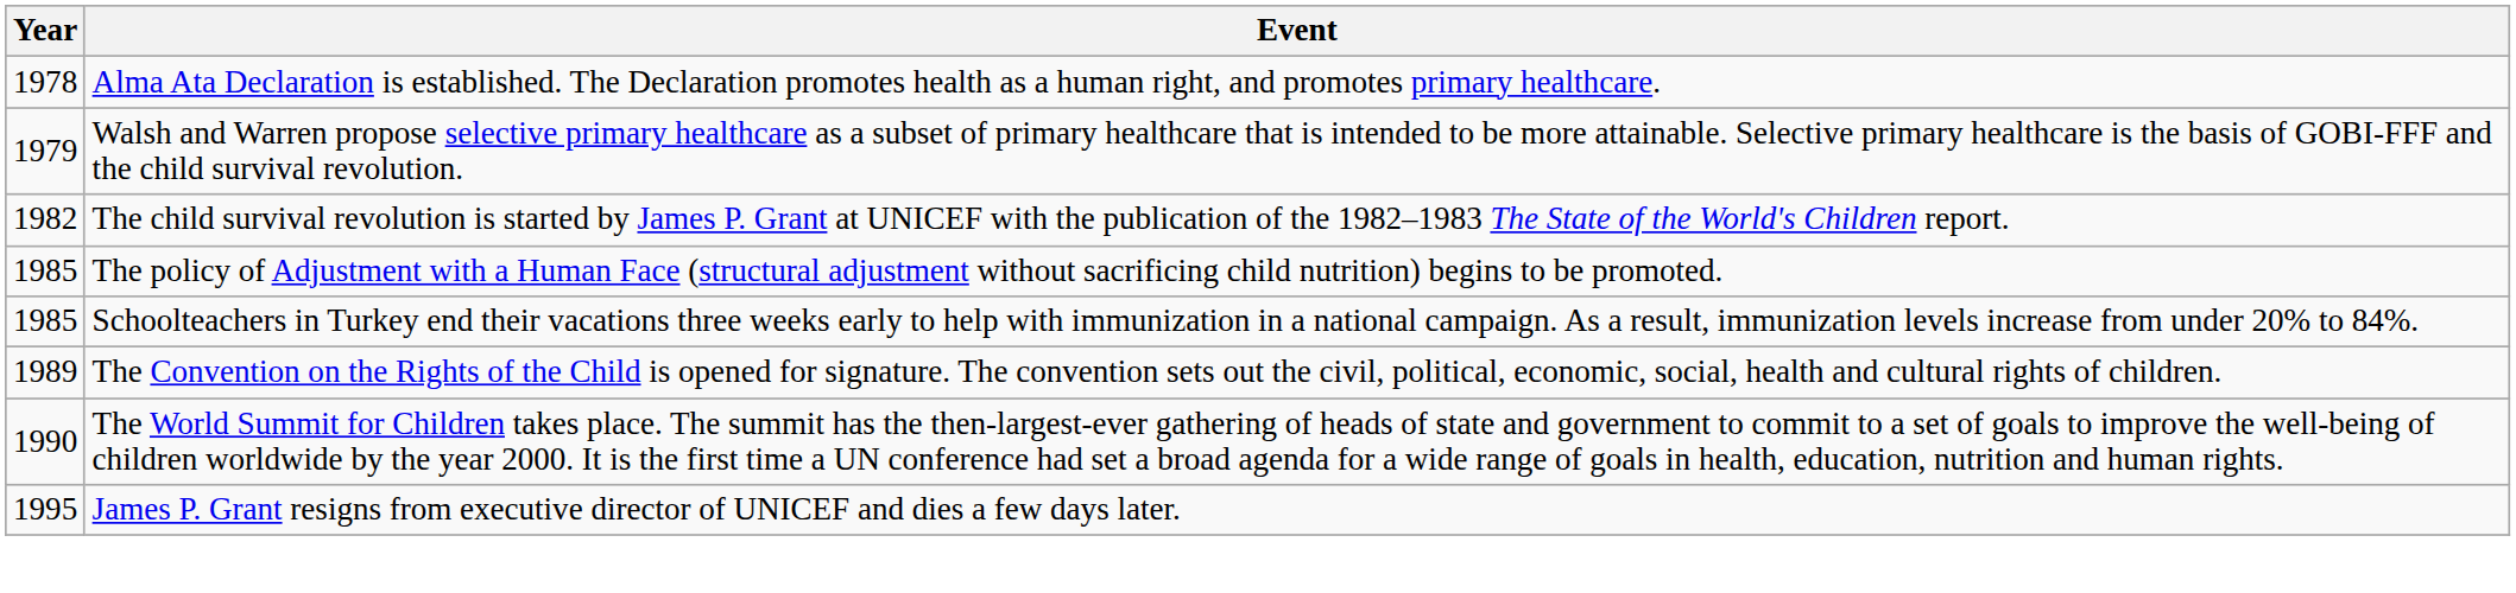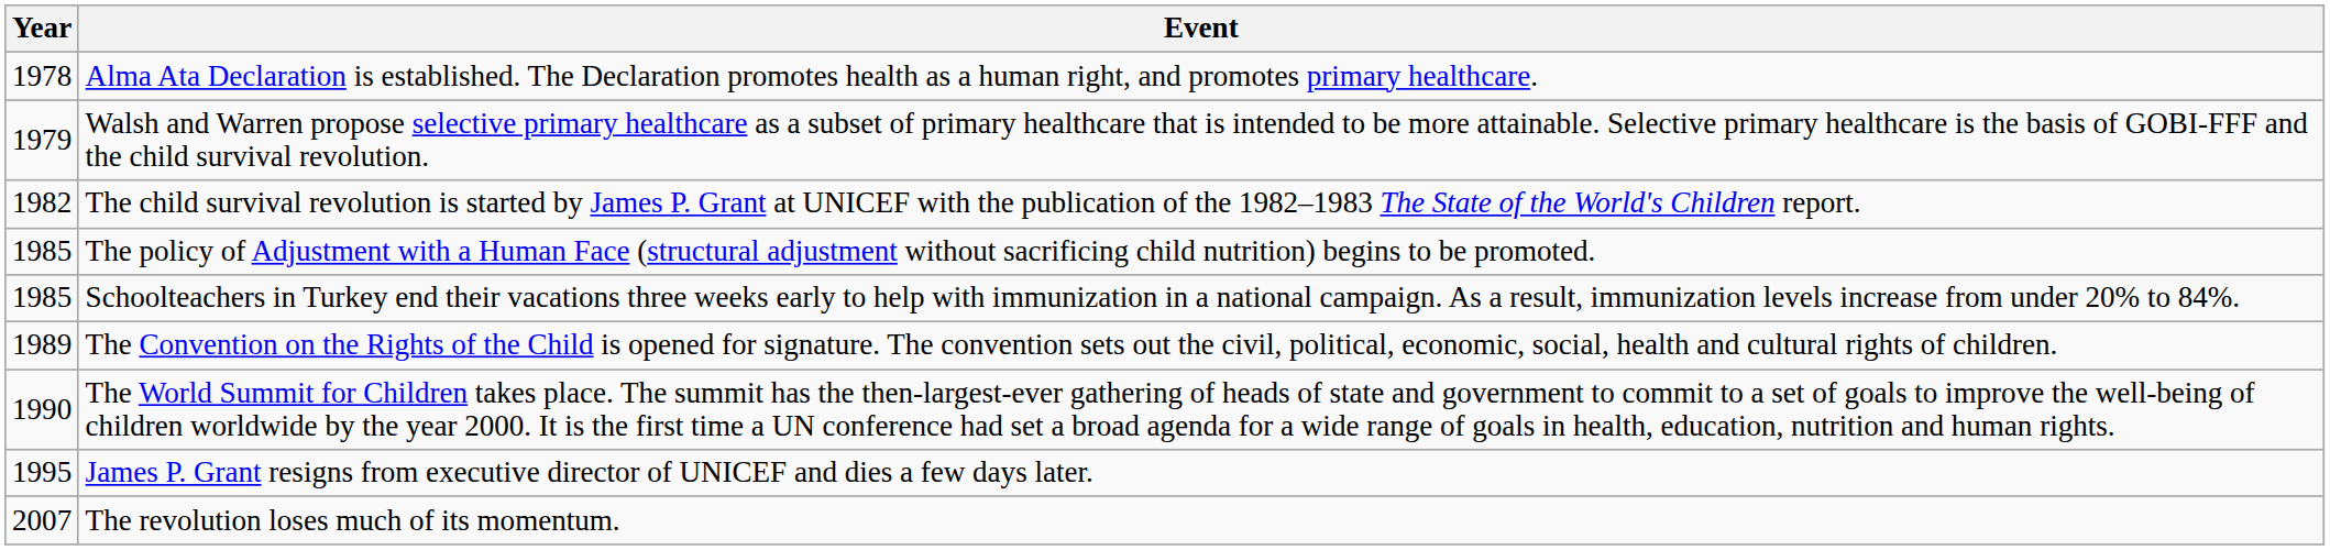 <table class="sortable wikitable">
 <tr>
 <th>Year</th>
 <th>Event</th>
 </tr>
 <tr>
 <td>1978</td>
 <td><a href='#'>Alma Ata Declaration</a> is established. The Declaration promotes health as a human right, and promotes <a href='#'>primary healthcare</a>.</td>
 </tr>
 <tr>
 <td>1979</td>
 <td>Walsh and Warren propose <a href='#'>selective primary healthcare</a> as a subset of primary healthcare that is intended to be more attainable. Selective primary healthcare is the basis of GOBI-FFF and the child survival revolution.</td>
 </tr>
 <tr>
 <td>1982</td>
 <td>The child survival revolution is started by <a href='#'>James P. Grant</a> at UNICEF with the publication of the 1982–1983 <em><a href='#'>The State of the World's Children</a></em> report.</td>
 </tr>
 <tr>
 <td>1985</td>
 <td>The policy of <a href='#'>Adjustment with a Human Face</a> (<a href='#'>structural adjustment</a> without sacrificing child nutrition) begins to be promoted.</td>
 </tr>
 <tr>
 <td>1985</td>
 <td>Schoolteachers in Turkey end their vacations three weeks early to help with immunization in a national campaign. As a result, immunization levels increase from under 20% to 84%.</td>
 </tr>
 <tr>
 <td>1989</td>
 <td>The <a href='#'>Convention on the Rights of the Child</a> is opened for signature. The convention sets out the civil, political, economic, social, health and cultural rights of children.</td>
 </tr>
 <tr>
 <td>1990</td>
 <td>The <a href='#'>World Summit for Children</a> takes place. The summit has the then-largest-ever gathering of heads of state and government to commit to a set of goals to improve the well-being of children worldwide by the year 2000. It is the first time a UN conference had set a broad agenda for a wide range of goals in health, education, nutrition and human rights.</td>
 </tr>
 <tr>
 <td>1995</td>
 <td><a href='#'>James P. Grant</a> resigns from executive director of UNICEF and dies a few days later.</td>
 </tr>
+<tr>
+<td>2007</td>
+<td>The revolution loses much of its momentum.</td>
+</tr>
 </table>
